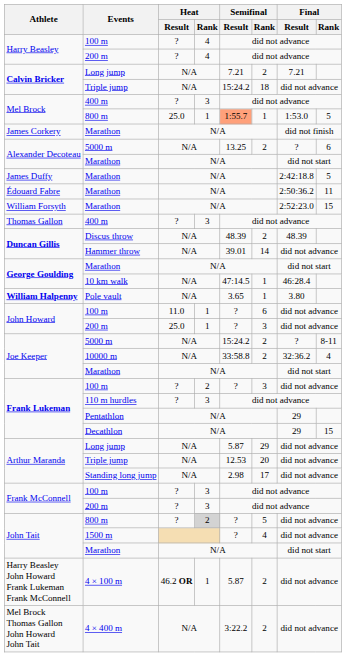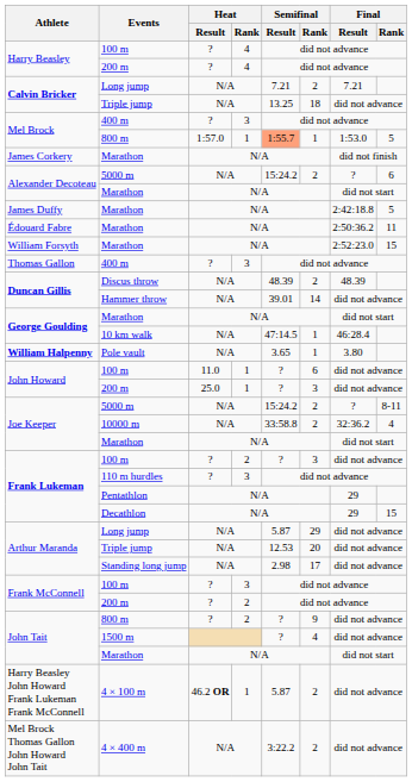 <table class=wikitable style="font-size:90%">
 <tr>
 <th rowspan="2">Athlete</th>
 <th rowspan="2">Events</th>
 <th colspan="2">Heat</th>
 <th colspan="2">Semifinal</th>
 <th colspan="2">Final</th>
 </tr>
 <tr>
 <th>Result</th>
 <th>Rank</th>
 <th>Result</th>
 <th>Rank</th>
 <th>Result</th>
 <th>Rank</th>
 </tr>
 <tr>
 <td rowspan=2><a href='#'>Harry Beasley</a></td>
 <td><a href='#'>100 m</a></td>
 <td align=center>?</td>
 <td align=center>4</td>
 <td align=center colspan=4>did not advance</td>
 </tr>
 <tr>
 <td><a href='#'>200 m</a></td>
 <td align=center>?</td>
 <td align=center>4</td>
 <td align=center colspan=4>did not advance</td>
 </tr>
 <tr>
 <td rowspan=2><strong><a href='#'>Calvin Bricker</a></strong></td>
 <td><a href='#'>Long jump</a></td>
 <td align=center colspan=2>N/A</td>
 <td align=center>7.21</td>
 <td align=center>2</td>
 <td align=center>7.21</td>
 <td align=center></td>
 </tr>
 <tr>
 <td><a href='#'>Triple jump</a></td>
 <td align=center colspan=2>N/A</td>
-<td align=center>15:24.2</td>
+<td align=center>13.25</td>
 <td align=center>18</td>
 <td align=center colspan=2>did not advance</td>
 </tr>
 <tr>
 <td rowspan=2><a href='#'>Mel Brock</a></td>
 <td><a href='#'>400 m</a></td>
 <td align=center>?</td>
 <td align=center>3</td>
 <td align=center colspan=4>did not advance</td>
 </tr>
 <tr>
 <td><a href='#'>800 m</a></td>
-<td align=center>25.0</td>
+<td align=center>1:57.0</td>
 <td align=center>1</td>
 <td align=center style="background: lightsalmon;">1:55.7</td>
 <td align=center>1</td>
 <td align=center>1:53.0</td>
 <td align=center>5</td>
 </tr>
 <tr>
 <td><a href='#'>James Corkery</a></td>
 <td><a href='#'>Marathon</a></td>
 <td align=center colspan=4>N/A</td>
 <td align=center colspan=2>did not finish</td>
 </tr>
 <tr>
 <td rowspan=2><a href='#'>Alexander Decoteau</a></td>
 <td><a href='#'>5000 m</a></td>
 <td align=center colspan=2>N/A</td>
-<td align=center>13.25</td>
+<td align=center>15:24.2</td>
 <td align=center>2</td>
 <td align=center>?</td>
 <td align=center>6</td>
 </tr>
 <tr>
 <td><a href='#'>Marathon</a></td>
 <td align=center colspan=4>N/A</td>
 <td align=center colspan=2>did not start</td>
 </tr>
 <tr>
 <td><a href='#'>James Duffy</a></td>
 <td><a href='#'>Marathon</a></td>
 <td align=center colspan=4>N/A</td>
 <td align=center>2:42:18.8</td>
 <td align=center>5</td>
 </tr>
 <tr>
 <td><a href='#'>Édouard Fabre</a></td>
 <td><a href='#'>Marathon</a></td>
 <td align=center colspan=4>N/A</td>
 <td align=center>2:50:36.2</td>
 <td align=center>11</td>
 </tr>
 <tr>
 <td><a href='#'>William Forsyth</a></td>
 <td><a href='#'>Marathon</a></td>
 <td align=center colspan=4>N/A</td>
 <td align=center>2:52:23.0</td>
 <td align=center>15</td>
 </tr>
 <tr>
 <td><a href='#'>Thomas Gallon</a></td>
 <td><a href='#'>400 m</a></td>
 <td align=center>?</td>
 <td align=center>3</td>
 <td align=center colspan=4>did not advance</td>
 </tr>
 <tr>
 <td rowspan=2><strong><a href='#'>Duncan Gillis</a></strong></td>
 <td><a href='#'>Discus throw</a></td>
 <td align=center colspan=2>N/A</td>
 <td align=center>48.39</td>
 <td align=center>2</td>
 <td align=center>48.39</td>
 <td align=center></td>
 </tr>
 <tr>
 <td><a href='#'>Hammer throw</a></td>
 <td align=center colspan=2>N/A</td>
 <td align=center>39.01</td>
 <td align=center>14</td>
 <td align=center colspan=2>did not advance</td>
 </tr>
 <tr>
 <td rowspan=2><strong><a href='#'>George Goulding</a></strong></td>
 <td><a href='#'>Marathon</a></td>
 <td align=center colspan=4>N/A</td>
 <td align=center colspan=2>did not start</td>
 </tr>
 <tr>
 <td><a href='#'>10 km walk</a></td>
 <td align=center colspan=2>N/A</td>
 <td align=center>47:14.5</td>
 <td align=center>1</td>
 <td align=center>46:28.4</td>
 <td align=center></td>
 </tr>
 <tr>
 <td><strong><a href='#'>William Halpenny</a></strong></td>
 <td><a href='#'>Pole vault</a></td>
 <td align=center colspan=2>N/A</td>
 <td align=center>3.65</td>
 <td align=center>1</td>
 <td align=center>3.80</td>
 <td align=center></td>
 </tr>
 <tr>
 <td rowspan=2><a href='#'>John Howard</a></td>
 <td><a href='#'>100 m</a></td>
 <td align=center>11.0</td>
 <td align=center>1</td>
 <td align=center>?</td>
 <td align=center>6</td>
 <td align=center colspan=4>did not advance</td>
 </tr>
 <tr>
 <td><a href='#'>200 m</a></td>
 <td align=center>25.0</td>
 <td align=center>1</td>
 <td align=center>?</td>
 <td align=center>3</td>
 <td align=center colspan=2>did not advance</td>
 </tr>
 <tr>
 <td rowspan=3><a href='#'>Joe Keeper</a></td>
 <td><a href='#'>5000 m</a></td>
 <td align=center colspan=2>N/A</td>
 <td align=center>15:24.2</td>
 <td align=center>2</td>
 <td align=center>?</td>
 <td align=center>8-11</td>
 </tr>
 <tr>
 <td><a href='#'>10000 m</a></td>
 <td align=center colspan=2>N/A</td>
 <td align=center>33:58.8</td>
 <td align=center>2</td>
 <td align=center>32:36.2</td>
 <td align=center>4</td>
 </tr>
 <tr>
 <td><a href='#'>Marathon</a></td>
 <td align=center colspan=4>N/A</td>
 <td align=center colspan=2>did not start</td>
 </tr>
 <tr>
 <td rowspan=4><strong><a href='#'>Frank Lukeman</a></strong></td>
 <td><a href='#'>100 m</a></td>
 <td align=center>?</td>
 <td align=center>2</td>
 <td align=center>?</td>
 <td align=center>3</td>
 <td align=center colspan=2>did not advance</td>
 </tr>
 <tr>
 <td><a href='#'>110 m hurdles</a></td>
 <td align=center>?</td>
 <td align=center>3</td>
 <td align=center colspan=4>did not advance</td>
 </tr>
 <tr>
 <td><a href='#'>Pentathlon</a></td>
 <td align=center colspan=4>N/A</td>
 <td align=center>29</td>
 <td align=center></td>
 </tr>
 <tr>
 <td><a href='#'>Decathlon</a></td>
 <td align=center colspan=4>N/A</td>
 <td align=center>29</td>
 <td align=center>15</td>
 </tr>
 <tr>
 <td rowspan=3><a href='#'>Arthur Maranda</a></td>
 <td><a href='#'>Long jump</a></td>
 <td align=center colspan=2>N/A</td>
 <td align=center>5.87</td>
 <td align=center>29</td>
 <td align=center colspan=2>did not advance</td>
 </tr>
 <tr>
 <td><a href='#'>Triple jump</a></td>
 <td align=center colspan=2>N/A</td>
 <td align=center>12.53</td>
 <td align=center>20</td>
 <td align=center colspan=2>did not advance</td>
 </tr>
 <tr>
 <td><a href='#'>Standing long jump</a></td>
 <td align=center colspan=2>N/A</td>
 <td align=center>2.98</td>
 <td align=center>17</td>
 <td align=center colspan=2>did not advance</td>
 </tr>
 <tr>
 <td rowspan=2><a href='#'>Frank McConnell</a></td>
 <td><a href='#'>100 m</a></td>
 <td align=center>?</td>
 <td align=center>3</td>
 <td align=center colspan=4>did not advance</td>
 </tr>
 <tr>
 <td><a href='#'>200 m</a></td>
 <td align=center>?</td>
-<td align=center>3</td>
+<td align=center>2</td>
 <td align=center colspan=4>did not advance</td>
 </tr>
 <tr>
 <td rowspan=3><a href='#'>John Tait</a></td>
 <td><a href='#'>800 m</a></td>
 <td align=center>?</td>
-<td align=center style="background: lightgrey;">2</td>
+<td align=center>2</td>
 <td align=center>?</td>
-<td align=center>5</td>
+<td align=center>9</td>
 <td align=center colspan=2>did not advance</td>
 </tr>
 <tr>
 <td><a href='#'>1500 m</a></td>
 <td colspan=2 bgcolor=wheat></td>
 <td align=center>?</td>
 <td align=center>4</td>
 <td align=center colspan=2>did not advance</td>
 </tr>
 <tr>
 <td><a href='#'>Marathon</a></td>
 <td align=center colspan=4>N/A</td>
 <td align=center colspan=2>did not start</td>
 </tr>
 <tr>
 <td>Harry Beasley <br> John Howard <br> Frank Lukeman <br> Frank McConnell</td>
 <td><a href='#'>4 × 100 m</a></td>
 <td align=center>46.2 <strong>OR</strong></td>
 <td align=center>1</td>
 <td align=center>5.87</td>
 <td align=center>2</td>
 <td align=center colspan=2>did not advance</td>
 </tr>
 <tr>
 <td>Mel Brock <br> Thomas Gallon <br> John Howard <br> John Tait</td>
 <td><a href='#'>4 × 400 m</a></td>
 <td align=center colspan=2>N/A</td>
 <td align=center>3:22.2</td>
 <td align=center>2</td>
 <td align=center colspan=2>did not advance</td>
 </tr>
 </table>
